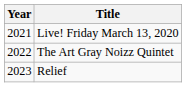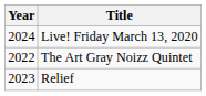 <table class="wikitable">
 <tr>
 <th>Year</th>
 <th>Title</th>
 </tr>
 <tr>
-<td>2021</td>
+<td>2024</td>
 <td>Live! Friday March 13, 2020</td>
 </tr>
 <tr>
 <td>2022</td>
 <td>The Art Gray Noizz Quintet</td>
 </tr>
 <tr>
 <td>2023</td>
 <td>Relief</td>
 </tr>
 </table>
